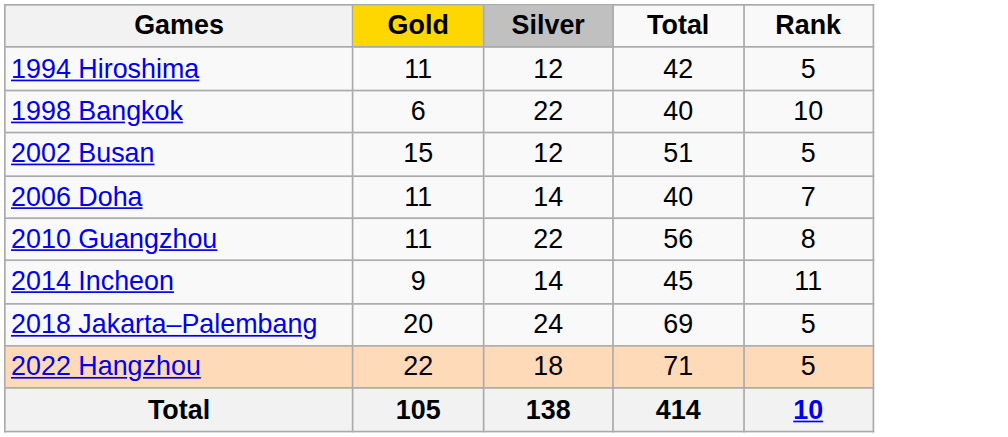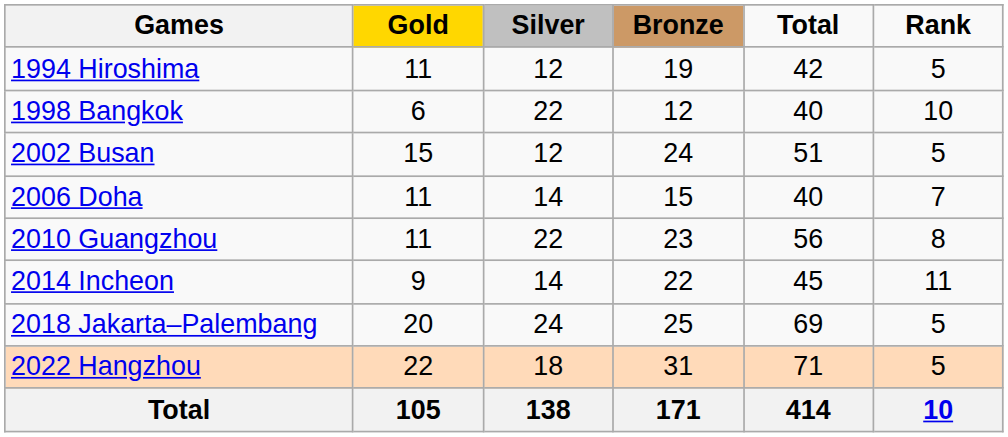 <table class="wikitable sortable" style="text-align:center;">
 <tr>
 <th width=200>Games</th>
 <td bgcolor=gold width=70><strong>Gold</strong></td>
 <td bgcolor=silver width=70><strong>Silver</strong></td>
+<td bgcolor=#cc9966 width=70><strong>Bronze</strong></td>
 <td width=70><strong>Total</strong></td>
 <td width=70><strong>Rank</strong></td>
 </tr>
 <tr>
 <td align=left> <a href='#'>1994 Hiroshima</a></td>
 <td>11</td>
 <td>12</td>
+<td>19</td>
 <td>42</td>
 <td>5</td>
 </tr>
 <tr>
 <td align=left> <a href='#'>1998 Bangkok</a></td>
 <td>6</td>
 <td>22</td>
+<td>12</td>
 <td>40</td>
 <td>10</td>
 </tr>
 <tr>
 <td align=left> <a href='#'>2002 Busan</a></td>
 <td>15</td>
 <td>12</td>
+<td>24</td>
 <td>51</td>
 <td>5</td>
 </tr>
 <tr>
 <td align=left> <a href='#'>2006 Doha</a></td>
 <td>11</td>
 <td>14</td>
+<td>15</td>
 <td>40</td>
 <td>7</td>
 </tr>
 <tr>
 <td align=left> <a href='#'>2010 Guangzhou</a></td>
 <td>11</td>
 <td>22</td>
+<td>23</td>
 <td>56</td>
 <td>8</td>
 </tr>
 <tr>
 <td align=left> <a href='#'>2014 Incheon</a></td>
 <td>9</td>
 <td>14</td>
+<td>22</td>
 <td>45</td>
 <td>11</td>
 </tr>
 <tr>
 <td align=left> <a href='#'>2018 Jakarta–Palembang</a></td>
 <td>20</td>
 <td>24</td>
+<td>25</td>
 <td>69</td>
 <td>5</td>
 </tr>
 <tr bgcolor=ffdab9>
 <td align=left> <a href='#'>2022 Hangzhou</a></td>
 <td>22</td>
 <td>18</td>
+<td>31</td>
 <td>71</td>
 <td>5</td>
 </tr>
 <tr class="sortbottom">
 <th>Total</th>
 <th>105</th>
 <th>138</th>
+<th>171</th>
 <th>414</th>
 <th><a href='#'>10</a></th>
 </tr>
 </table>
